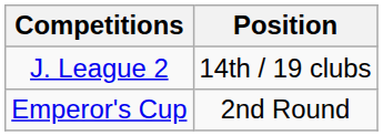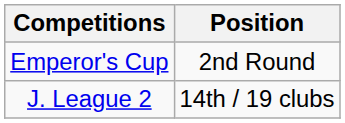 <table class="wikitable" style="text-align:center;">
 <tr>
 <th>Competitions</th>
 <th>Position</th>
 </tr>
 <tr>
+<td><a href='#'>Emperor's Cup</a></td>
+<td>2nd Round</td>
+</tr>
+<tr>
 <td><a href='#'>J. League 2</a></td>
 <td>14th / 19 clubs</td>
 </tr>
-<tr>
-<td><a href='#'>Emperor's Cup</a></td>
-<td>2nd Round</td>
-</tr>
 </table>
